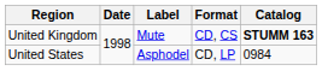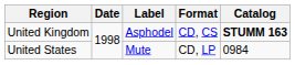 <table class="wikitable">
 <tr>
 <th>Region</th>
 <th>Date</th>
 <th>Label</th>
 <th>Format</th>
 <th>Catalog</th>
 </tr>
 <tr>
 <td>United Kingdom</td>
 <td rowspan="2">1998</td>
-<td><a href='#'>Mute</a></td>
+<td><a href='#'>Asphodel</a></td>
 <td><a href='#'>CD</a>, <a href='#'>CS</a></td>
 <td><strong>STUMM 163</strong></td>
 </tr>
 <tr>
 <td>United States</td>
-<td><a href='#'>Asphodel</a></td>
+<td><a href='#'>Mute</a></td>
 <td>CD, <a href='#'>LP</a></td>
 <td>0984</td>
 </tr>
 </table>
